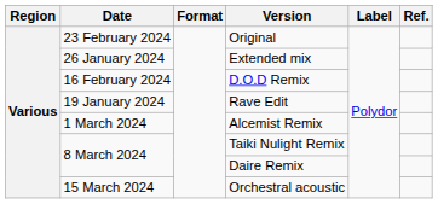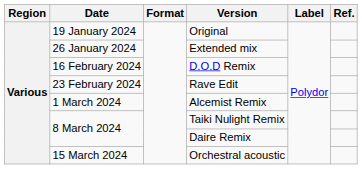 <table class="wikitable plainrowheaders">
 <tr>
 <th scope="col">Region</th>
 <th scope="col">Date</th>
 <th scope="col">Format</th>
 <th scope="col">Version</th>
 <th scope="col">Label</th>
 <th scope="col">Ref.</th>
 </tr>
 <tr>
 <th scope="row" rowspan="8">Various</th>
-<td>23 February 2024</td>
+<td>19 January 2024</td>
 <td rowspan="8"></td>
 <td>Original</td>
 <td rowspan="8"><a href='#'>Polydor</a></td>
 <td></td>
 </tr>
 <tr>
 <td>26 January 2024</td>
 <td>Extended mix</td>
 <td></td>
 </tr>
 <tr>
 <td>16 February 2024</td>
 <td><a href='#'>D.O.D</a> Remix</td>
 <td></td>
 </tr>
 <tr>
-<td>19 January 2024</td>
+<td>23 February 2024</td>
 <td>Rave Edit</td>
 <td></td>
 </tr>
 <tr>
 <td>1 March 2024</td>
 <td>Alcemist Remix</td>
 <td></td>
 </tr>
 <tr>
 <td rowspan="2">8 March 2024</td>
 <td>Taiki Nulight Remix</td>
 <td></td>
 </tr>
 <tr>
 <td>Daire Remix</td>
 <td></td>
 </tr>
 <tr>
 <td>15 March 2024</td>
 <td>Orchestral acoustic</td>
 <td></td>
 </tr>
 </table>
